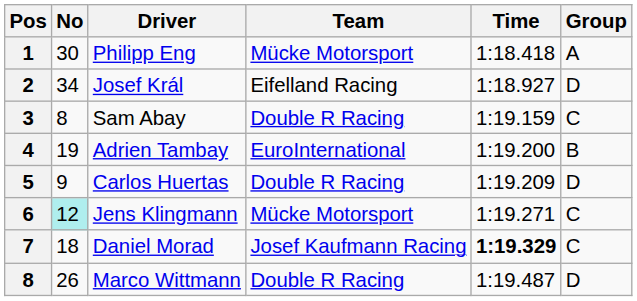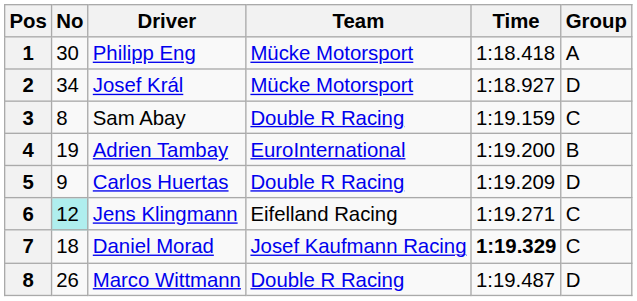 <table class="wikitable" style="font-size: 95%;">
 <tr>
 <th>Pos</th>
 <th>No</th>
 <th>Driver</th>
 <th>Team</th>
 <th>Time</th>
 <th>Group</th>
 </tr>
 <tr>
 <th>1</th>
 <td>30</td>
 <td> <a href='#'>Philipp Eng</a></td>
 <td><a href='#'>Mücke Motorsport</a></td>
 <td>1:18.418</td>
 <td>A</td>
 </tr>
 <tr>
 <th>2</th>
 <td>34</td>
 <td> <a href='#'>Josef Král</a></td>
-<td>Eifelland Racing</td>
+<td><a href='#'>Mücke Motorsport</a></td>
 <td>1:18.927</td>
 <td>D</td>
 </tr>
 <tr>
 <th>3</th>
 <td>8</td>
 <td> Sam Abay</td>
 <td><a href='#'>Double R Racing</a></td>
 <td>1:19.159</td>
 <td>C</td>
 </tr>
 <tr>
 <th>4</th>
 <td>19</td>
 <td> <a href='#'>Adrien Tambay</a></td>
 <td><a href='#'>EuroInternational</a></td>
 <td>1:19.200</td>
 <td>B</td>
 </tr>
 <tr>
 <th>5</th>
 <td>9</td>
 <td> <a href='#'>Carlos Huertas</a></td>
 <td><a href='#'>Double R Racing</a></td>
 <td>1:19.209</td>
 <td>D</td>
 </tr>
 <tr>
 <th>6</th>
 <td style="background: paleturquoise;">12</td>
 <td> <a href='#'>Jens Klingmann</a></td>
-<td><a href='#'>Mücke Motorsport</a></td>
+<td>Eifelland Racing</td>
 <td>1:19.271</td>
 <td>C</td>
 </tr>
 <tr>
 <th>7</th>
 <td>18</td>
 <td> <a href='#'>Daniel Morad</a></td>
 <td><a href='#'>Josef Kaufmann Racing</a></td>
 <td><strong>1:19.329</strong></td>
 <td>C</td>
 </tr>
 <tr>
 <th>8</th>
 <td>26</td>
 <td> <a href='#'>Marco Wittmann</a></td>
 <td><a href='#'>Double R Racing</a></td>
 <td>1:19.487</td>
 <td>D</td>
 </tr>
 </table>
